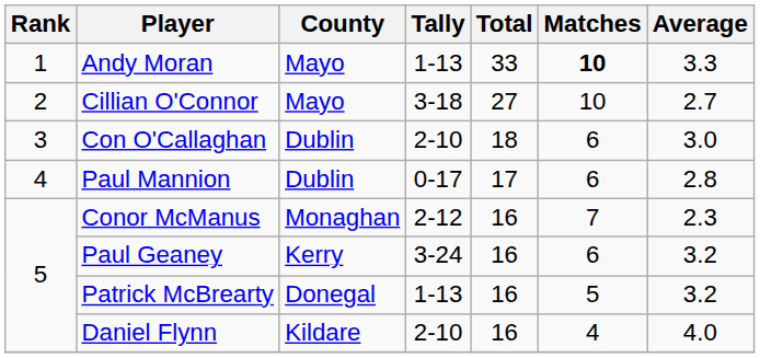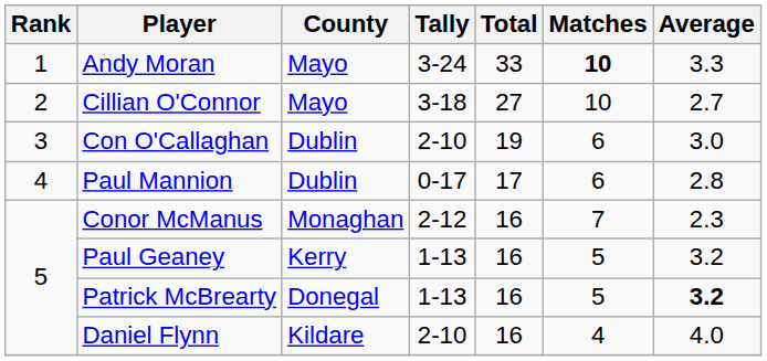 <table class="wikitable sortable">
 <tr>
 <th>Rank</th>
 <th>Player</th>
 <th>County</th>
 <th class="unsortable">Tally</th>
 <th>Total</th>
 <th>Matches</th>
 <th>Average</th>
 </tr>
 <tr>
 <td rowspan=1 align=center>1</td>
 <td><a href='#'>Andy Moran</a></td>
 <td> <a href='#'>Mayo</a></td>
-<td align=center>1-13</td>
+<td align=center>3-24</td>
 <td align=center>33</td>
 <td align=center><strong>10</strong></td>
 <td align=center>3.3</td>
 </tr>
 <tr>
 <td rowspan=1 align=center>2</td>
 <td><a href='#'>Cillian O'Connor</a></td>
 <td> <a href='#'>Mayo</a></td>
 <td align=center>3-18</td>
 <td align=center>27</td>
 <td align=center>10</td>
 <td align=center>2.7</td>
 </tr>
 <tr>
 <td rowspan=1 align=center>3</td>
 <td><a href='#'>Con O'Callaghan</a></td>
 <td> <a href='#'>Dublin</a></td>
 <td align=center>2-10</td>
-<td align=center>18</td>
+<td align=center>19</td>
 <td align=center>6</td>
 <td align=center>3.0</td>
 </tr>
 <tr>
 <td rowspan=1 align=center>4</td>
 <td><a href='#'>Paul Mannion</a></td>
 <td> <a href='#'>Dublin</a></td>
 <td align=center>0-17</td>
 <td align=center>17</td>
 <td align=center>6</td>
 <td align=center>2.8</td>
 </tr>
 <tr>
 <td rowspan=4 align=center>5</td>
 <td><a href='#'>Conor McManus</a></td>
 <td> <a href='#'>Monaghan</a></td>
 <td align=center>2-12</td>
 <td align=center>16</td>
 <td align=center>7</td>
 <td align=center>2.3</td>
 </tr>
 <tr>
 <td><a href='#'>Paul Geaney</a></td>
 <td> <a href='#'>Kerry</a></td>
-<td align=center>3-24</td>
+<td align=center>1-13</td>
 <td align=center>16</td>
-<td align=center>6</td>
+<td align=center>5</td>
 <td align=center>3.2</td>
 </tr>
 <tr>
 <td><a href='#'>Patrick McBrearty</a></td>
 <td> <a href='#'>Donegal</a></td>
 <td align=center>1-13</td>
 <td align=center>16</td>
 <td align=center>5</td>
-<td align=center>3.2</td>
+<td align=center><strong>3.2</strong></td>
 </tr>
 <tr>
 <td><a href='#'>Daniel Flynn</a></td>
 <td> <a href='#'>Kildare</a></td>
 <td align=center>2-10</td>
 <td align=center>16</td>
 <td align=center>4</td>
 <td align=center>4.0</td>
 </tr>
 <tr>
 </tr>
 </table>
